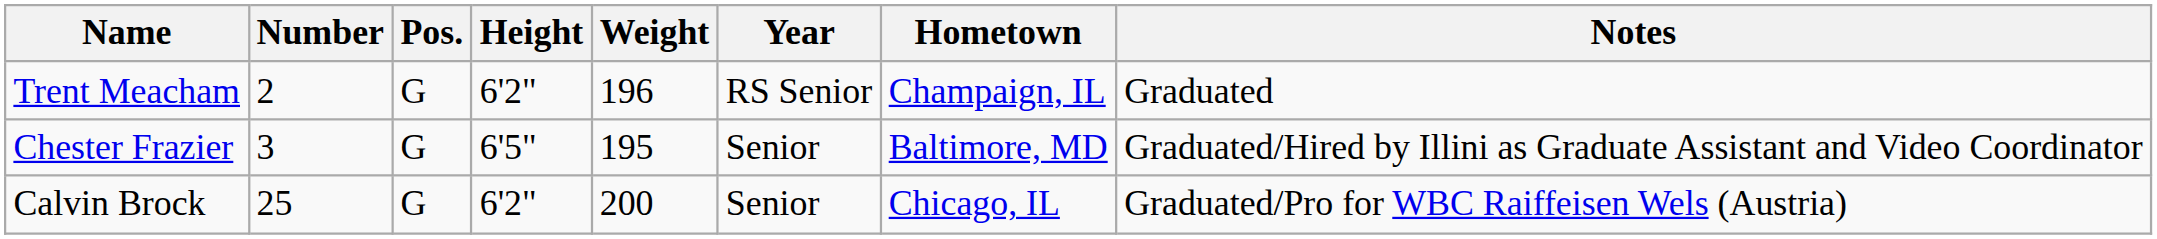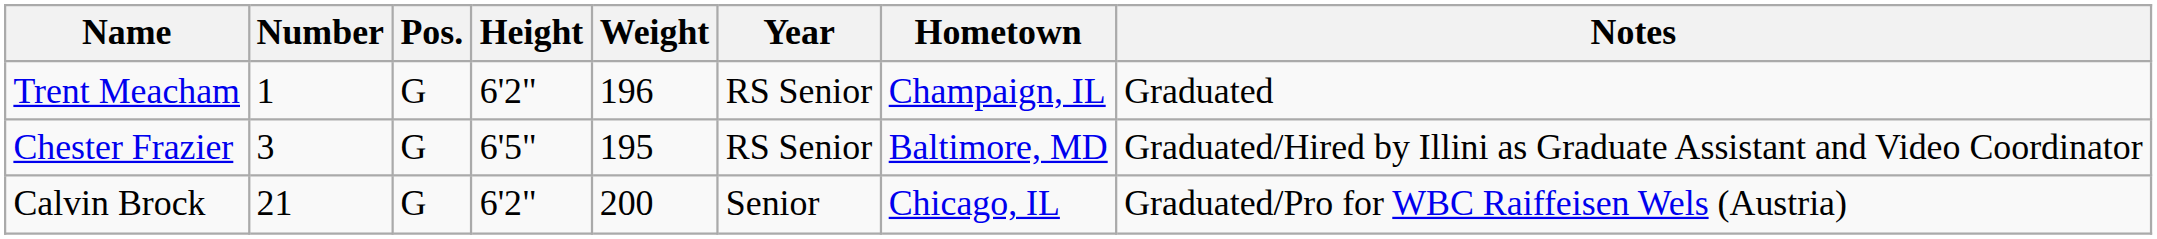 <table class="wikitable sortable" border="1">
 <tr>
 <th>Name</th>
 <th>Number</th>
 <th>Pos.</th>
 <th>Height</th>
 <th>Weight</th>
 <th>Year</th>
 <th>Hometown</th>
 <th class="unsortable">Notes</th>
 </tr>
 <tr>
 <td><a href='#'>Trent Meacham</a></td>
-<td>2</td>
+<td>1</td>
 <td>G</td>
 <td>6'2"</td>
 <td>196</td>
 <td>RS Senior</td>
 <td><a href='#'>Champaign, IL</a></td>
 <td>Graduated</td>
 </tr>
 <tr>
 <td><a href='#'>Chester Frazier</a></td>
 <td>3</td>
 <td>G</td>
 <td>6'5"</td>
 <td>195</td>
-<td>Senior</td>
+<td>RS Senior</td>
 <td><a href='#'>Baltimore, MD</a></td>
 <td>Graduated/Hired by Illini as Graduate Assistant and Video Coordinator</td>
 </tr>
 <tr>
 <td>Calvin Brock</td>
-<td>25</td>
+<td>21</td>
 <td>G</td>
 <td>6'2"</td>
 <td>200</td>
 <td>Senior</td>
 <td><a href='#'>Chicago, IL</a></td>
 <td>Graduated/Pro for <a href='#'>WBC Raiffeisen Wels</a> (Austria)</td>
 </tr>
 </table>
